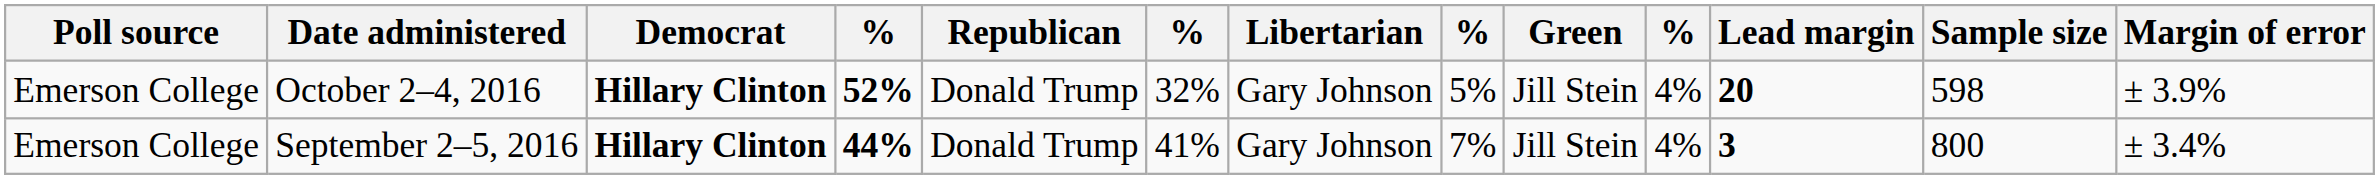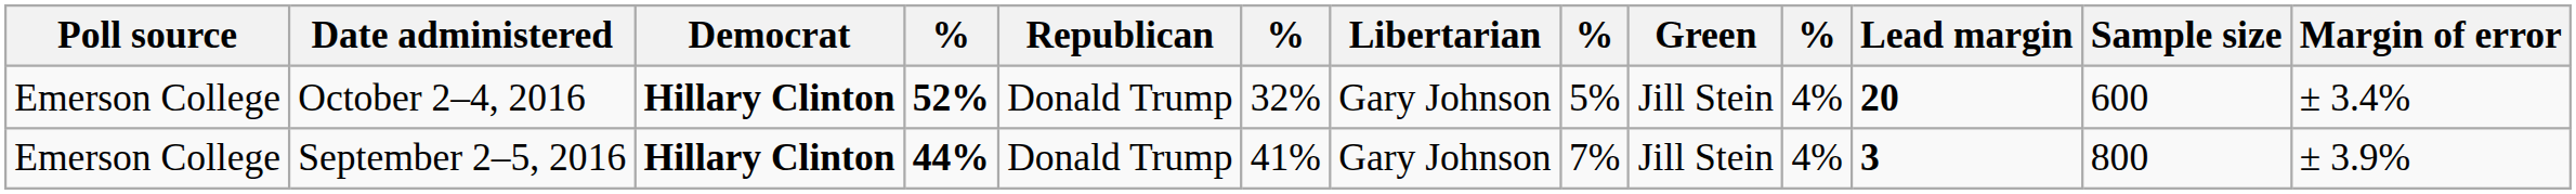 <table class="wikitable">
 <tr>
 <th>Poll source</th>
 <th>Date administered</th>
 <th>Democrat</th>
 <th>%</th>
 <th>Republican</th>
 <th>%</th>
 <th>Libertarian</th>
 <th>%</th>
 <th>Green</th>
 <th>%</th>
 <th>Lead margin</th>
 <th>Sample size</th>
 <th>Margin of error</th>
 </tr>
 <tr>
 <td>Emerson College</td>
 <td>October 2–4, 2016</td>
 <td><strong>Hillary Clinton</strong></td>
 <td><strong>52%</strong></td>
 <td>Donald Trump</td>
 <td>32%</td>
 <td>Gary Johnson</td>
 <td>5%</td>
 <td>Jill Stein</td>
 <td>4%</td>
 <td><strong>20</strong></td>
-<td>598</td>
-<td>± 3.9%</td>
+<td>600</td>
+<td>± 3.4%</td>
 </tr>
 <tr>
 <td>Emerson College</td>
 <td>September 2–5, 2016</td>
 <td><strong>Hillary Clinton</strong></td>
 <td><strong>44%</strong></td>
 <td>Donald Trump</td>
 <td>41%</td>
 <td>Gary Johnson</td>
 <td>7%</td>
 <td>Jill Stein</td>
 <td>4%</td>
 <td><strong>3</strong></td>
 <td>800</td>
-<td>± 3.4%</td>
+<td>± 3.9%</td>
 </tr>
 </table>
